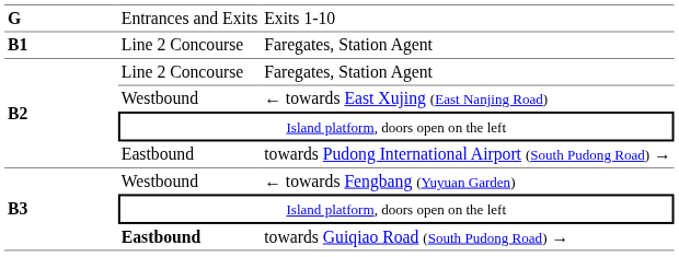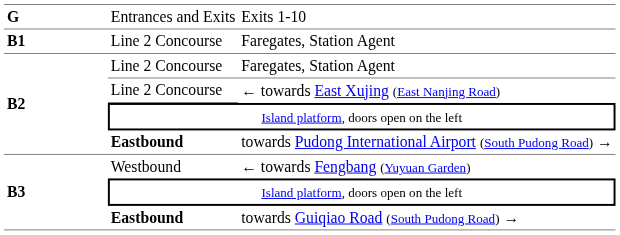 <table cellspacing=0 cellpadding=3>
 <tr>
 <td style="border-top:solid 1px gray;border-bottom:solid 1px gray;" width=100><strong>G</strong></td>
 <td style="border-top:solid 1px gray;border-bottom:solid 1px gray;">Entrances and Exits</td>
 <td style="border-top:solid 1px gray;border-bottom:solid 1px gray;">Exits 1-10</td>
 </tr>
 <tr>
 <td style="border-bottom:solid 1px gray;"><strong>B1</strong></td>
 <td style="border-bottom:solid 1px gray;">Line 2 Concourse</td>
 <td style="border-bottom:solid 1px gray;">Faregates, Station Agent</td>
 </tr>
 <tr>
 <td style="border-bottom:solid 1px gray;" rowspan=4><strong>B2</strong></td>
 <td style="border-bottom:solid 1px gray;">Line 2 Concourse</td>
 <td style="border-bottom:solid 1px gray;">Faregates, Station Agent</td>
 </tr>
 <tr>
-<td>Westbound</td>
+<td style="border-bottom:solid 1px gray;">Line 2 Concourse</td>
 <td>←  towards <a href='#'>East Xujing</a> <small>(<a href='#'>East Nanjing Road</a>)</small></td>
 </tr>
 <tr>
 <td style="border-right:solid 2px black;border-left:solid 2px black;border-top:solid 2px black;border-bottom:solid 2px black;text-align:center;" colspan=2><small><a href='#'>Island platform</a>, doors open on the left</small></td>
 </tr>
 <tr>
-<td style="border-bottom:solid 1px gray;">Eastbound</td>
+<td style="border-bottom:solid 1px gray;"><strong>Eastbound</strong></td>
 <td style="border-bottom:solid 1px gray;">  towards <a href='#'>Pudong International Airport</a> <small>(<a href='#'>South Pudong Road</a>)</small> →</td>
 </tr>
 <tr>
 <td style="border-bottom:solid 1px gray;" rowspan=3><strong>B3</strong></td>
 <td>Westbound</td>
 <td>←  towards <a href='#'>Fengbang</a> <small>(<a href='#'>Yuyuan Garden</a>)</small></td>
 </tr>
 <tr>
 <td style="border-right:solid 2px black;border-left:solid 2px black;border-top:solid 2px black;border-bottom:solid 2px black;text-align:center;" colspan=2><small><a href='#'>Island platform</a>, doors open on the left</small></td>
 </tr>
 <tr>
 <td style="border-bottom:solid 1px gray;"><strong>Eastbound</strong></td>
 <td style="border-bottom:solid 1px gray;">  towards <a href='#'>Guiqiao Road</a> <small>(<a href='#'>South Pudong Road</a>)</small> →</td>
 </tr>
 </table>
